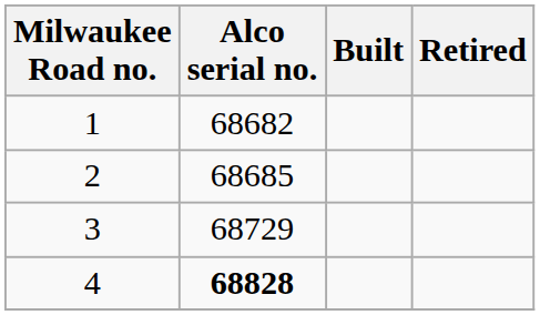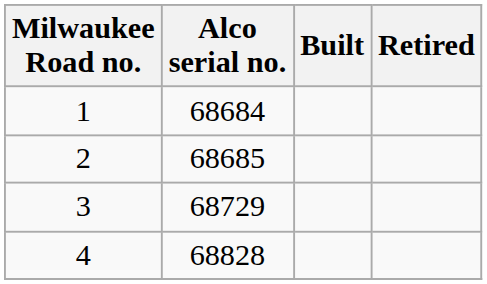 <table class="wikitable sortable"  style=text-align:center;>
 <tr>
 <th>Milwaukee<br>Road no.</th>
 <th>Alco<br>serial no.</th>
 <th>Built</th>
 <th>Retired</th>
 </tr>
 <tr>
 <td>1</td>
-<td>68682</td>
+<td>68684</td>
 <td></td>
 <td></td>
 </tr>
 <tr>
 <td>2</td>
 <td>68685</td>
 <td></td>
 <td></td>
 </tr>
 <tr>
 <td>3</td>
 <td>68729</td>
 <td></td>
 <td></td>
 </tr>
 <tr>
 <td>4</td>
-<td><strong>68828</strong></td>
+<td>68828</td>
 <td></td>
 <td></td>
 </tr>
 <tr>
 </tr>
 </table>
